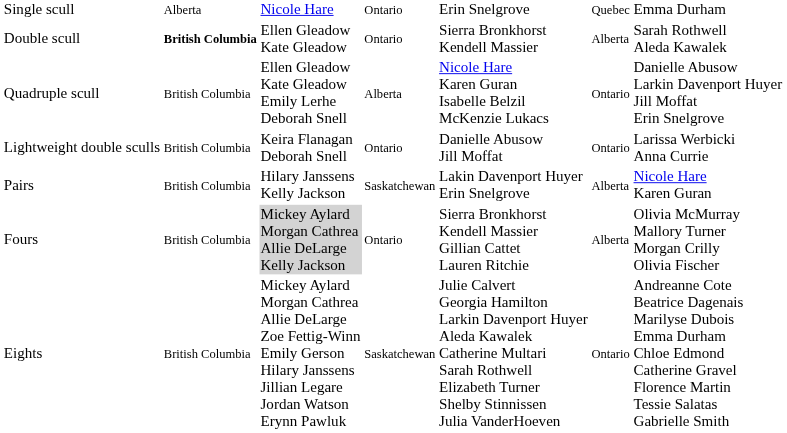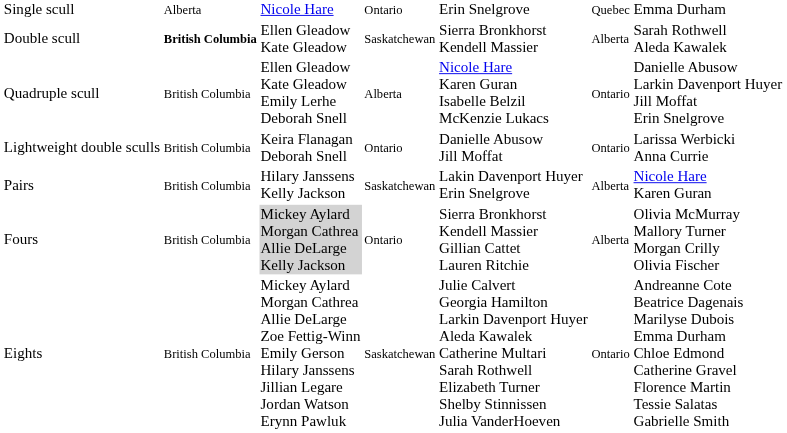 <table>
 <tr>
 <td>Single scull</td>
 <td><small> Alberta </small><br></td>
 <td><a href='#'>Nicole Hare</a></td>
 <td><small> Ontario </small><br></td>
 <td>Erin Snelgrove</td>
 <td><small> Quebec </small><br></td>
 <td>Emma Durham</td>
 </tr>
 <tr>
 <td>Double scull</td>
 <td><strong><small> British Columbia </small><br></strong></td>
 <td>Ellen Gleadow <br> Kate Gleadow</td>
-<td><small> Ontario </small><br></td>
+<td><small>Saskatchewan</small><br></td>
 <td>Sierra Bronkhorst<br> Kendell Massier</td>
 <td><small> Alberta </small><br></td>
 <td>Sarah Rothwell<br> Aleda Kawalek</td>
 </tr>
 <tr>
 <td>Quadruple scull</td>
 <td><small> British Columbia </small><br></td>
 <td>Ellen Gleadow <br> Kate Gleadow <br> Emily Lerhe <br> Deborah Snell</td>
 <td><small> Alberta </small><br></td>
 <td><a href='#'>Nicole Hare</a><br> Karen Guran<br> Isabelle Belzil<br> McKenzie Lukacs</td>
 <td><small> Ontario </small><br></td>
 <td>Danielle Abusow<br> Larkin Davenport Huyer<br> Jill Moffat<br> Erin Snelgrove</td>
 </tr>
 <tr>
 <td>Lightweight double sculls</td>
 <td><small> British Columbia </small><br></td>
 <td>Keira Flanagan<br> Deborah Snell</td>
 <td><small>Ontario </small><br></td>
 <td>Danielle Abusow<br> Jill Moffat</td>
 <td><small> Ontario </small><br></td>
 <td>Larissa Werbicki<br> Anna Currie</td>
 </tr>
 <tr>
 <td>Pairs</td>
 <td><small>British Columbia </small><br></td>
 <td>Hilary Janssens<br> Kelly Jackson</td>
 <td><small>Saskatchewan</small><br></td>
 <td>Lakin Davenport Huyer <br> Erin Snelgrove</td>
 <td><small>Alberta </small><br></td>
 <td><a href='#'>Nicole Hare</a> <br> Karen Guran</td>
 </tr>
 <tr>
 <td>Fours</td>
 <td><small>British Columbia </small><br></td>
 <td style="background: lightgrey;">Mickey Aylard<br> Morgan Cathrea<br> Allie DeLarge<br> Kelly Jackson</td>
 <td><small>Ontario</small><br></td>
 <td>Sierra Bronkhorst<br> Kendell Massier<br> Gillian Cattet<br> Lauren Ritchie</td>
 <td><small>Alberta </small><br></td>
 <td>Olivia McMurray<br> Mallory Turner<br> Morgan Crilly<br> Olivia Fischer</td>
 </tr>
 <tr>
 <td>Eights</td>
 <td><small>British Columbia</small><br></td>
 <td>Mickey Aylard<br> Morgan Cathrea<br> Allie DeLarge<br> Zoe Fettig-Winn<br> Emily Gerson<br> Hilary Janssens<br> Jillian Legare<br> Jordan Watson<br> Erynn Pawluk</td>
 <td><small>Saskatchewan </small><br></td>
 <td>Julie Calvert<br> Georgia Hamilton<br> Larkin Davenport Huyer<br> Aleda Kawalek<br> Catherine Multari<br> Sarah Rothwell<br> Elizabeth Turner<br> Shelby Stinnissen<br> Julia VanderHoeven</td>
 <td><small>Ontario</small><br></td>
 <td>Andreanne Cote<br> Beatrice Dagenais<br> Marilyse Dubois<br> Emma Durham<br> Chloe Edmond<br> Catherine Gravel<br> Florence Martin<br> Tessie Salatas<br> Gabrielle Smith</td>
 </tr>
 </table>
